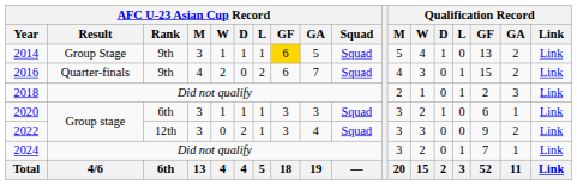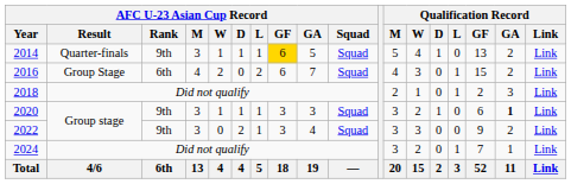 <table class="wikitable" style="text-align: center;">
 <tr>
 <th colspan=10><a href='#'>AFC U-23 Asian Cup</a> Record</th>
 <th style=width:1%; rowspan=9></th>
 <th colspan=7>Qualification Record</th>
 </tr>
 <tr>
 <th>Year</th>
 <th>Result</th>
 <th>Rank</th>
 <th>M</th>
 <th>W</th>
 <th>D</th>
 <th>L</th>
 <th>GF</th>
 <th>GA</th>
 <th>Squad</th>
 <th>M</th>
 <th>W</th>
 <th>D</th>
 <th>L</th>
 <th>GF</th>
 <th>GA</th>
 <th>Link</th>
 </tr>
 <tr>
 <td> <a href='#'>2014</a></td>
-<td>Group Stage</td>
+<td>Quarter-finals</td>
 <td>9th</td>
 <td>3</td>
 <td>1</td>
 <td>1</td>
 <td>1</td>
 <td style="background: gold;">6</td>
 <td>5</td>
 <td><a href='#'>Squad</a></td>
 <td>5</td>
 <td>4</td>
 <td>1</td>
 <td>0</td>
 <td>13</td>
 <td>2</td>
 <td><a href='#'>Link</a></td>
 </tr>
 <tr>
 <td> <a href='#'>2016</a></td>
-<td>Quarter-finals</td>
-<td>9th</td>
+<td>Group Stage</td>
+<td>6th</td>
 <td>4</td>
 <td>2</td>
 <td>0</td>
 <td>2</td>
 <td>6</td>
 <td>7</td>
 <td><a href='#'>Squad</a></td>
 <td>4</td>
 <td>3</td>
 <td>0</td>
 <td>1</td>
 <td>15</td>
 <td>2</td>
 <td><a href='#'>Link</a></td>
 </tr>
 <tr>
 <td> <a href='#'>2018</a></td>
 <td colspan=9><em>Did not qualify</em></td>
 <td>2</td>
 <td>1</td>
 <td>0</td>
 <td>1</td>
 <td>2</td>
 <td>3</td>
 <td><a href='#'>Link</a></td>
 </tr>
 <tr>
 <td> <a href='#'>2020</a></td>
 <td rowspan=2>Group stage</td>
-<td>6th</td>
+<td>9th</td>
 <td>3</td>
 <td>1</td>
 <td>1</td>
 <td>1</td>
 <td>3</td>
 <td>3</td>
 <td><a href='#'>Squad</a></td>
 <td>3</td>
 <td>2</td>
 <td>1</td>
 <td>0</td>
 <td>6</td>
-<td>1</td>
+<td><strong>1</strong></td>
 <td><a href='#'>Link</a></td>
 </tr>
 <tr>
 <td> <a href='#'>2022</a></td>
-<td>12th</td>
+<td>9th</td>
 <td>3</td>
 <td>0</td>
 <td>2</td>
 <td>1</td>
 <td>3</td>
 <td>4</td>
 <td><a href='#'>Squad</a></td>
 <td>3</td>
 <td>3</td>
 <td>0</td>
 <td>0</td>
 <td>9</td>
 <td>2</td>
 <td><a href='#'>Link</a></td>
 </tr>
 <tr>
 <td> <a href='#'>2024</a></td>
 <td Colspan=9><em>Did not qualify</em></td>
 <td>3</td>
 <td>2</td>
 <td>0</td>
 <td>1</td>
 <td>7</td>
 <td>1</td>
 <td><a href='#'>Link</a></td>
 </tr>
 <tr>
 <th>Total</th>
 <th>4/6</th>
 <th>6th</th>
 <th>13</th>
 <th>4</th>
 <th>4</th>
 <th>5</th>
 <th>18</th>
 <th>19</th>
 <th>—</th>
 <th>20</th>
 <th>15</th>
 <th>2</th>
 <th>3</th>
 <th>52</th>
 <th>11</th>
 <th><a href='#'>Link</a></th>
 </tr>
 </table>
